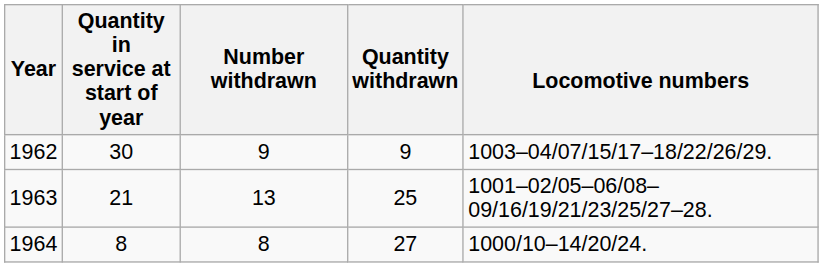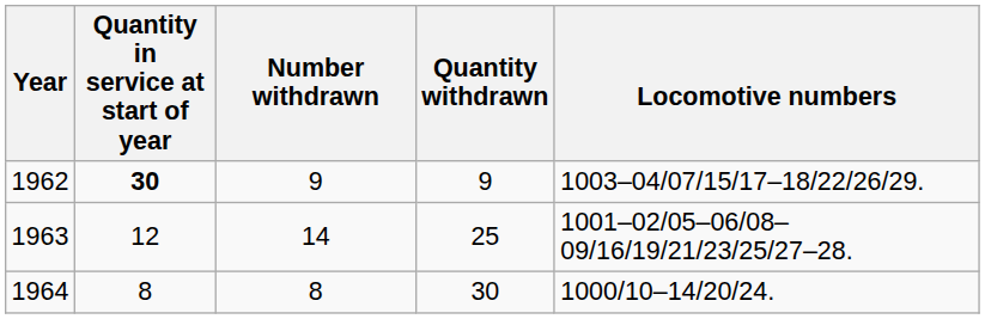 <table class="wikitable" style=text-align:center>
 <tr>
 <th>Year</th>
 <th>Quantity in<br>service at<br>start of year</th>
 <th>Number withdrawn</th>
 <th>Quantity<br>withdrawn</th>
 <th><br>Locomotive numbers</th>
 </tr>
 <tr>
 <td>1962</td>
-<td>30</td>
+<td><strong>30</strong></td>
 <td>9</td>
 <td>9</td>
 <td align=left>1003–04/07/15/17–18/22/26/29.</td>
 </tr>
 <tr>
 <td>1963</td>
-<td>21</td>
-<td>13</td>
+<td>12</td>
+<td>14</td>
 <td>25</td>
 <td align=left>1001–02/05–06/08–09/16/19/21/23/25/27–28.</td>
 </tr>
 <tr>
 <td>1964</td>
 <td>8</td>
 <td>8</td>
-<td>27</td>
+<td>30</td>
 <td align=left>1000/10–14/20/24.</td>
 </tr>
 </table>
